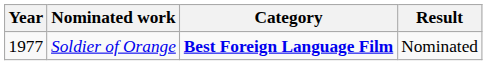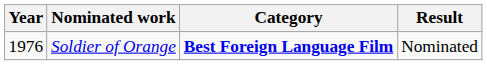 <table class="wikitable">
 <tr>
 <th>Year</th>
 <th>Nominated work</th>
 <th>Category</th>
 <th>Result</th>
 </tr>
 <tr>
-<td>1977</td>
+<td>1976</td>
 <td><em><a href='#'>Soldier of Orange</a></em></td>
 <td><strong><a href='#'>Best Foreign Language Film</a></strong></td>
 <td>Nominated</td>
 </tr>
 </table>
